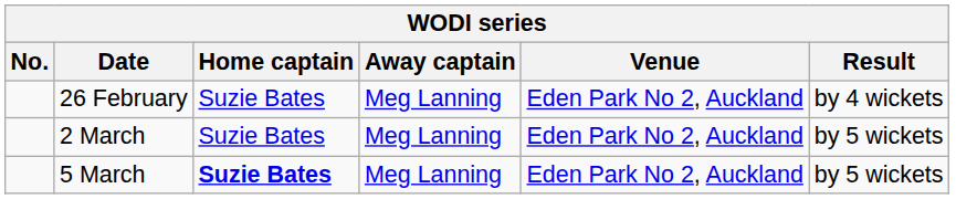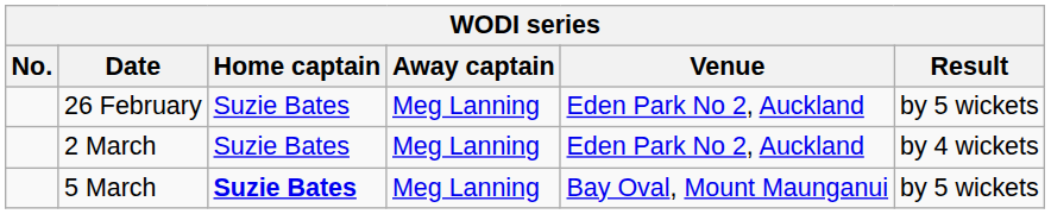 <table class="wikitable">
 <tr>
 <th colspan="6">WODI series</th>
 </tr>
 <tr>
 <th>No.</th>
 <th>Date</th>
 <th>Home captain</th>
 <th>Away captain</th>
 <th>Venue</th>
 <th>Result</th>
 </tr>
 <tr>
 <td></td>
 <td>26 February</td>
 <td><a href='#'>Suzie Bates</a></td>
 <td><a href='#'>Meg Lanning</a></td>
 <td><a href='#'>Eden Park No 2</a>, <a href='#'>Auckland</a></td>
-<td> by 4 wickets</td>
+<td> by 5 wickets</td>
 </tr>
 <tr>
 <td></td>
 <td>2 March</td>
 <td><a href='#'>Suzie Bates</a></td>
 <td><a href='#'>Meg Lanning</a></td>
 <td><a href='#'>Eden Park No 2</a>, <a href='#'>Auckland</a></td>
-<td> by 5 wickets</td>
+<td> by 4 wickets</td>
 </tr>
 <tr>
 <td></td>
 <td>5 March</td>
 <td><strong><a href='#'>Suzie Bates</a></strong></td>
 <td><a href='#'>Meg Lanning</a></td>
-<td><a href='#'>Eden Park No 2</a>, <a href='#'>Auckland</a></td>
+<td><a href='#'>Bay Oval</a>, <a href='#'>Mount Maunganui</a></td>
 <td> by 5 wickets</td>
 </tr>
 </table>
